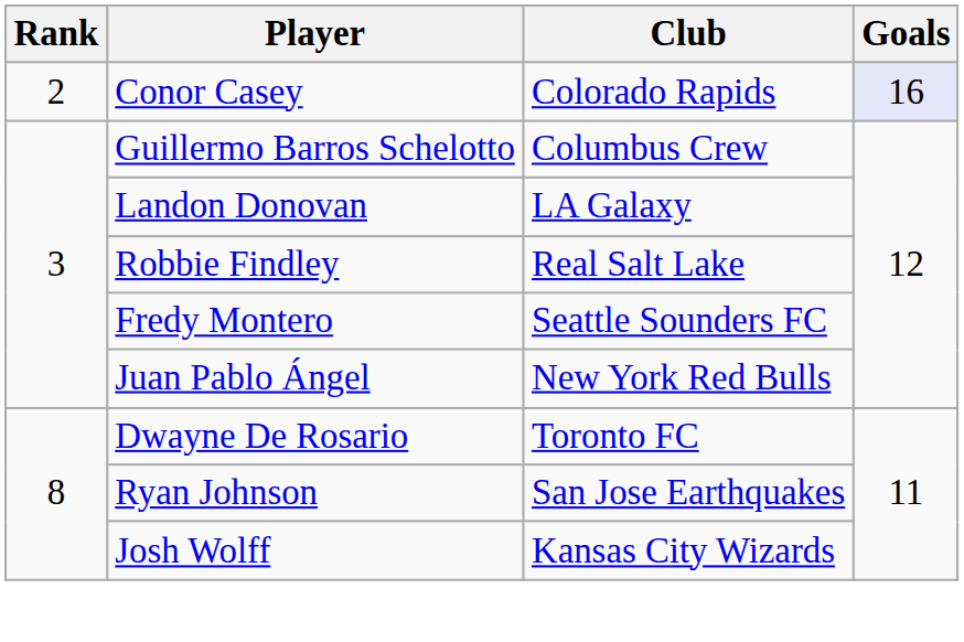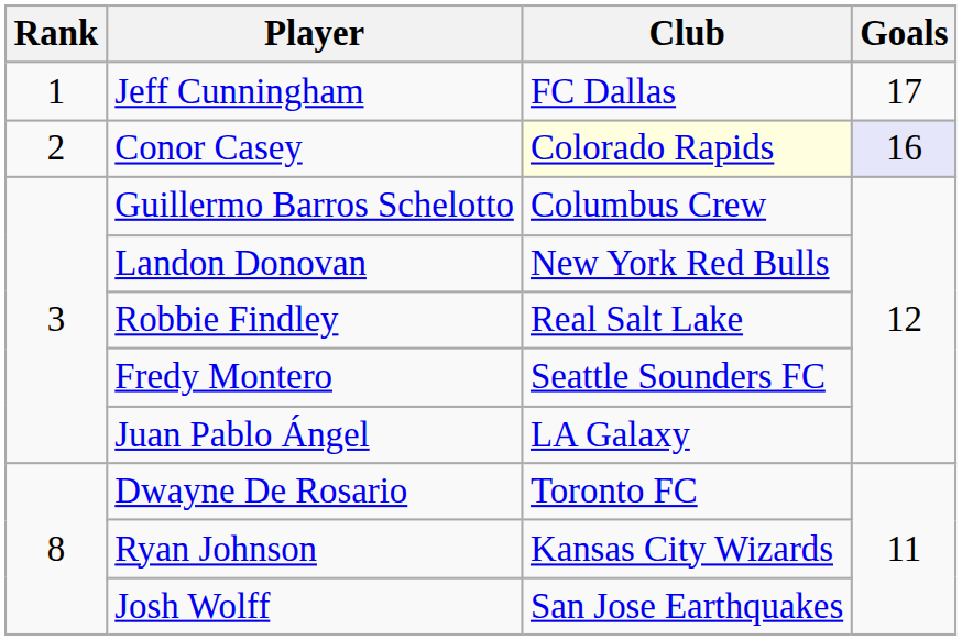 <table class="wikitable" style="text-align:center">
 <tr>
 <th>Rank</th>
 <th>Player</th>
 <th>Club</th>
 <th>Goals</th>
 </tr>
 <tr>
+<td>1</td>
+<td align="left"> <a href='#'>Jeff Cunningham</a></td>
+<td align="left"><a href='#'>FC Dallas</a></td>
+<td>17</td>
+</tr>
+<tr>
 <td>2</td>
 <td align="left"> <a href='#'>Conor Casey</a></td>
-<td align="left"><a href='#'>Colorado Rapids</a></td>
+<td align="left" style="background: lightyellow;"><a href='#'>Colorado Rapids</a></td>
 <td style="background: lavender;">16</td>
 </tr>
 <tr>
 <td rowspan="5">3</td>
 <td align="left"> <a href='#'>Guillermo Barros Schelotto</a></td>
 <td align="left"><a href='#'>Columbus Crew</a></td>
 <td rowspan="5">12</td>
 </tr>
 <tr>
 <td align="left"> <a href='#'>Landon Donovan</a></td>
-<td align="left"><a href='#'>LA Galaxy</a></td>
+<td align="left"><a href='#'>New York Red Bulls</a></td>
 </tr>
 <tr>
 <td align="left"> <a href='#'>Robbie Findley</a></td>
 <td align="left"><a href='#'>Real Salt Lake</a></td>
 </tr>
 <tr>
 <td align="left"> <a href='#'>Fredy Montero</a></td>
 <td align="left"><a href='#'>Seattle Sounders FC</a></td>
 </tr>
 <tr>
 <td align="left"> <a href='#'>Juan Pablo Ángel</a></td>
-<td align="left"><a href='#'>New York Red Bulls</a></td>
+<td align="left"><a href='#'>LA Galaxy</a></td>
 </tr>
 <tr>
 <td rowspan="3">8</td>
 <td align="left"> <a href='#'>Dwayne De Rosario</a></td>
 <td align="left"><a href='#'>Toronto FC</a></td>
 <td rowspan="3">11</td>
 </tr>
 <tr>
 <td align="left"> <a href='#'>Ryan Johnson</a></td>
-<td align="left"><a href='#'>San Jose Earthquakes</a></td>
+<td align="left"><a href='#'>Kansas City Wizards</a></td>
 </tr>
 <tr>
 <td align="left"> <a href='#'>Josh Wolff</a></td>
-<td align="left"><a href='#'>Kansas City Wizards</a></td>
+<td align="left"><a href='#'>San Jose Earthquakes</a></td>
 </tr>
 </table>
